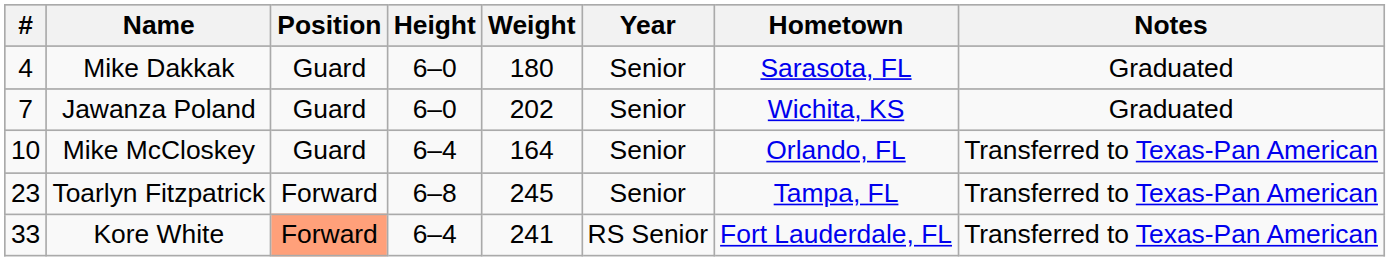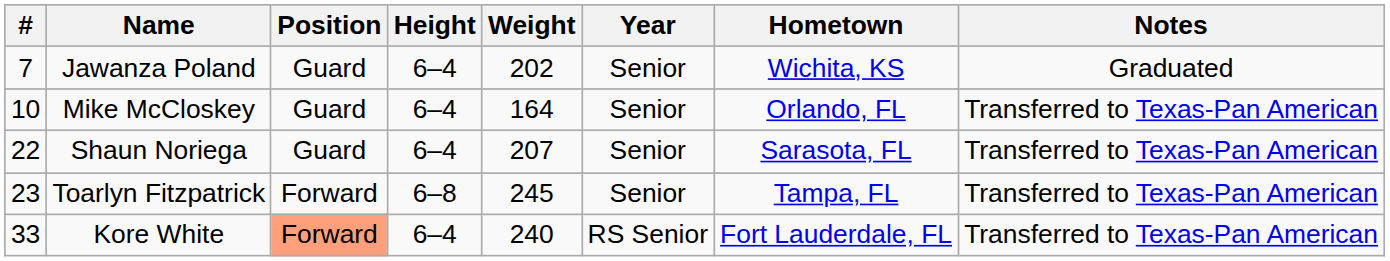 <table class="wikitable" style="text-align: center;">
 <tr>
 <th>#</th>
 <th>Name</th>
 <th>Position</th>
 <th>Height</th>
 <th>Weight</th>
 <th>Year</th>
 <th>Hometown</th>
 <th>Notes</th>
 </tr>
 <tr>
-<td>4</td>
-<td>Mike Dakkak</td>
-<td>Guard</td>
-<td>6–0</td>
-<td>180</td>
-<td>Senior</td>
-<td><a href='#'>Sarasota, FL</a></td>
-<td>Graduated</td>
-</tr>
-<tr>
 <td>7</td>
 <td>Jawanza Poland</td>
 <td>Guard</td>
-<td>6–0</td>
+<td>6–4</td>
 <td>202</td>
 <td>Senior</td>
 <td><a href='#'>Wichita, KS</a></td>
 <td>Graduated</td>
 </tr>
 <tr>
 <td>10</td>
 <td>Mike McCloskey</td>
 <td>Guard</td>
 <td>6–4</td>
 <td>164</td>
 <td>Senior</td>
 <td><a href='#'>Orlando, FL</a></td>
+<td>Transferred to <a href='#'>Texas-Pan American</a></td>
+</tr>
+<tr>
+<td>22</td>
+<td>Shaun Noriega</td>
+<td>Guard</td>
+<td>6–4</td>
+<td>207</td>
+<td>Senior</td>
+<td><a href='#'>Sarasota, FL</a></td>
 <td>Transferred to <a href='#'>Texas-Pan American</a></td>
 </tr>
 <tr>
 <td>23</td>
 <td>Toarlyn Fitzpatrick</td>
 <td>Forward</td>
 <td>6–8</td>
 <td>245</td>
 <td>Senior</td>
 <td><a href='#'>Tampa, FL</a></td>
 <td>Transferred to <a href='#'>Texas-Pan American</a></td>
 </tr>
 <tr>
 <td>33</td>
 <td>Kore White</td>
 <td style="background: lightsalmon;">Forward</td>
 <td>6–4</td>
-<td>241</td>
+<td>240</td>
 <td>RS Senior</td>
 <td><a href='#'>Fort Lauderdale, FL</a></td>
 <td>Transferred to <a href='#'>Texas-Pan American</a></td>
 </tr>
 </table>
